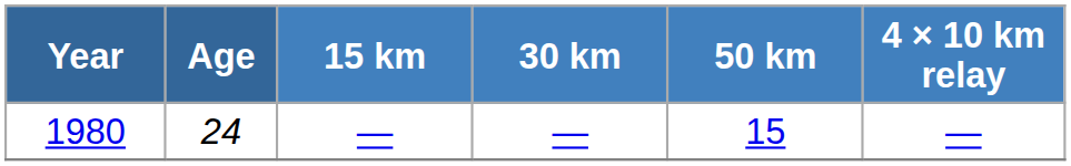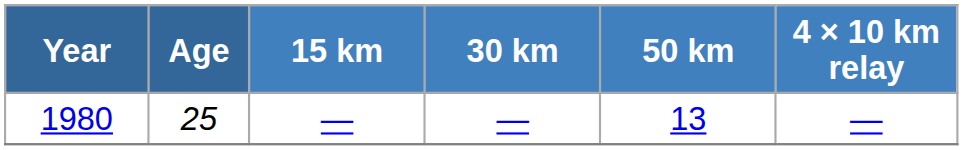 <table class="wikitable" style="font-size:95%; text-align:center; border:grey solid 1px; border-collapse:collapse; background:#ffffff;">
 <tr>
 <th style="background-color:#369; color:white; width:60px;"> Year </th>
 <th style="background-color:#369; color:white; width:40px;"> Age </th>
 <th style="background-color:#4180be; color:white; width:75px;"> 15 km </th>
 <th style="background-color:#4180be; color:white; width:75px;"> 30 km </th>
 <th style="background-color:#4180be; color:white; width:75px;"> 50 km </th>
 <th style="background-color:#4180be; color:white; width:75px;"> 4 × 10 km <br> relay </th>
 </tr>
 <tr>
 <td><a href='#'>1980</a></td>
-<td><em>24</em></td>
+<td><em>25</em></td>
 <td><a href='#'>—</a></td>
 <td><a href='#'>—</a></td>
-<td><a href='#'>15</a></td>
+<td><a href='#'>13</a></td>
 <td><a href='#'>—</a></td>
 </tr>
 <tr>
 </tr>
 </table>
